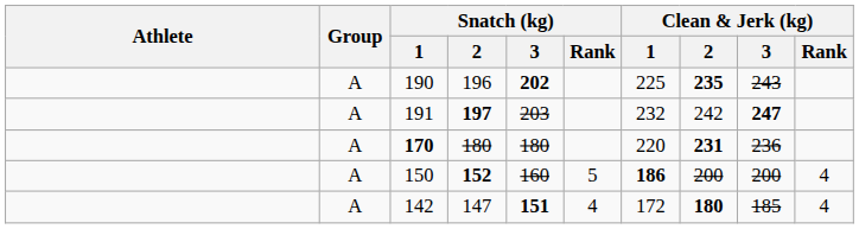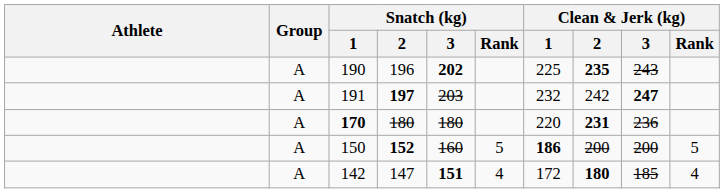 <table class = "wikitable sortable" style="text-align:center;">
 <tr>
 <th rowspan=2 class="unsortable" width=250>Athlete</th>
 <th rowspan=2 class="unsortable" width=50>Group</th>
 <th colspan=4>Snatch (kg)</th>
 <th colspan=4>Clean & Jerk (kg)</th>
 </tr>
 <tr>
 <th width=40 class="unsortable">1</th>
 <th width=40 class="unsortable">2</th>
 <th width=40 class="unsortable">3</th>
 <th width=40>Rank</th>
 <th width=40 class="unsortable">1</th>
 <th width=40 class="unsortable">2</th>
 <th width=40 class="unsortable">3</th>
 <th width=40>Rank</th>
 </tr>
 <tr>
 <td align=left></td>
 <td>A</td>
 <td>190</td>
 <td>196</td>
 <td><strong>202</strong></td>
 <td></td>
 <td>225</td>
 <td><strong>235</strong></td>
 <td><s>243</s></td>
 <td></td>
 </tr>
 <tr>
 <td align=left></td>
 <td>A</td>
 <td>191</td>
 <td><strong>197</strong></td>
 <td><s>203</s></td>
 <td></td>
 <td>232</td>
 <td>242</td>
 <td><strong>247</strong></td>
 <td></td>
 </tr>
 <tr>
 <td align=left></td>
 <td>A</td>
 <td><strong>170</strong></td>
 <td><s>180</s></td>
 <td><s>180</s></td>
 <td></td>
 <td>220</td>
 <td><strong>231</strong></td>
 <td><s>236</s></td>
 <td></td>
 </tr>
 <tr>
 <td align=left></td>
 <td>A</td>
 <td>150</td>
 <td><strong>152</strong></td>
 <td><s>160</s></td>
 <td>5</td>
 <td><strong>186</strong></td>
 <td><s>200</s></td>
 <td><s>200</s></td>
-<td>4</td>
+<td>5</td>
 </tr>
 <tr>
 <td align=left></td>
 <td>A</td>
 <td>142</td>
 <td>147</td>
 <td><strong>151</strong></td>
 <td>4</td>
 <td>172</td>
 <td><strong>180</strong></td>
 <td><s>185</s></td>
 <td>4</td>
 </tr>
 </table>
